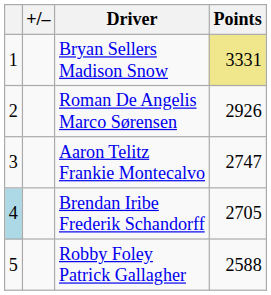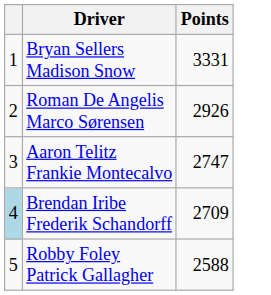 <table class="wikitable" style="font-size: 95%;">
 <tr>
 <th scope="col"></th>
-<th scope="col">+/–</th>
 <th scope="col">Driver</th>
 <th scope="col">Points</th>
 </tr>
 <tr>
 <td align=center>1</td>
-<td align="left"></td>
 <td> <a href='#'>Bryan Sellers</a><br> <a href='#'>Madison Snow</a></td>
-<td align=right style="background: khaki;">3331</td>
+<td align=right>3331</td>
 </tr>
 <tr>
 <td align=center>2</td>
-<td align="left"></td>
 <td> <a href='#'>Roman De Angelis</a><br> <a href='#'>Marco Sørensen</a></td>
 <td align=right>2926</td>
 </tr>
 <tr>
 <td align=center>3</td>
-<td align="left"></td>
 <td> <a href='#'>Aaron Telitz</a><br> <a href='#'>Frankie Montecalvo</a></td>
 <td align=right>2747</td>
 </tr>
 <tr>
 <td align=center style="background: lightblue;">4</td>
-<td align="left"></td>
 <td> <a href='#'>Brendan Iribe</a><br> <a href='#'>Frederik Schandorff</a></td>
-<td align=right>2705</td>
+<td align=right>2709</td>
 </tr>
 <tr>
 <td align=center>5</td>
-<td align="left"></td>
 <td> <a href='#'>Robby Foley</a><br> <a href='#'>Patrick Gallagher</a></td>
 <td align=right>2588</td>
 </tr>
 </table>
